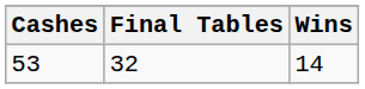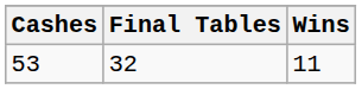 <table class="wikitable">
 <tr>
 </tr>
 <tr>
 <th>Cashes</th>
 <th>Final Tables</th>
 <th>Wins</th>
 </tr>
 <tr>
 <td>53</td>
 <td>32</td>
-<td>14</td>
+<td>11</td>
 </tr>
 </table>
